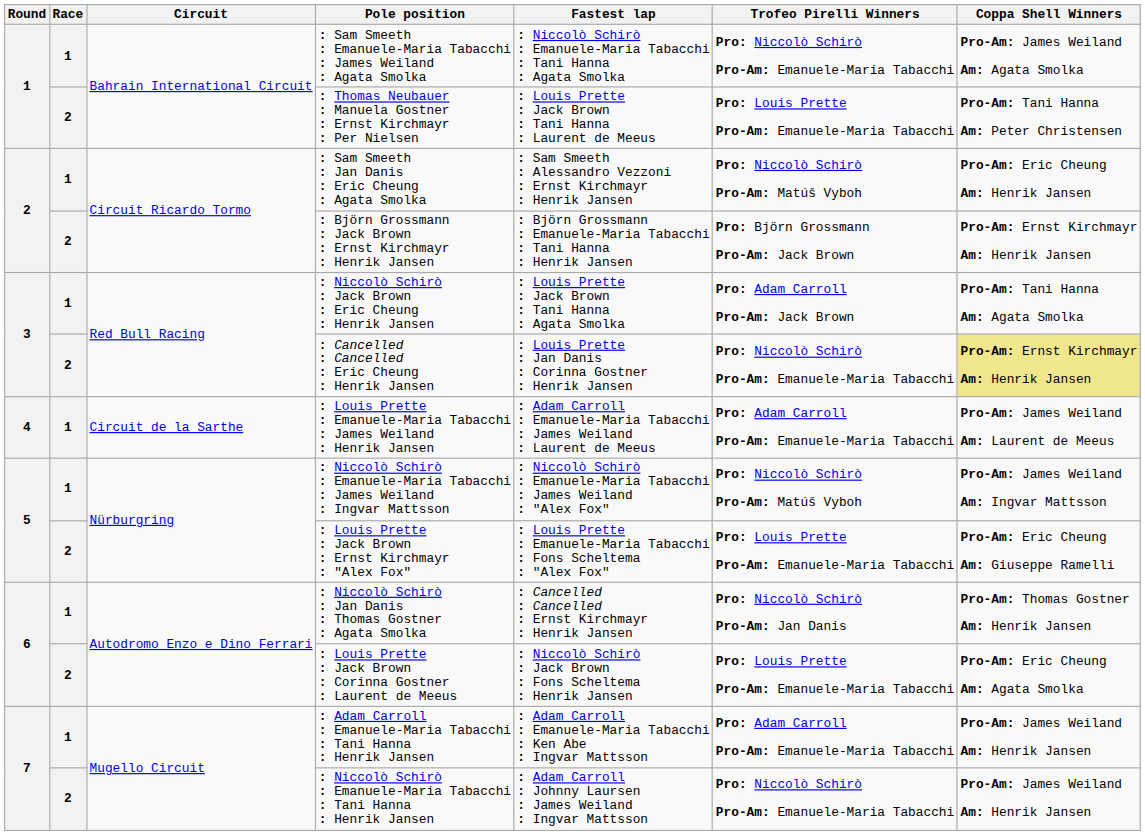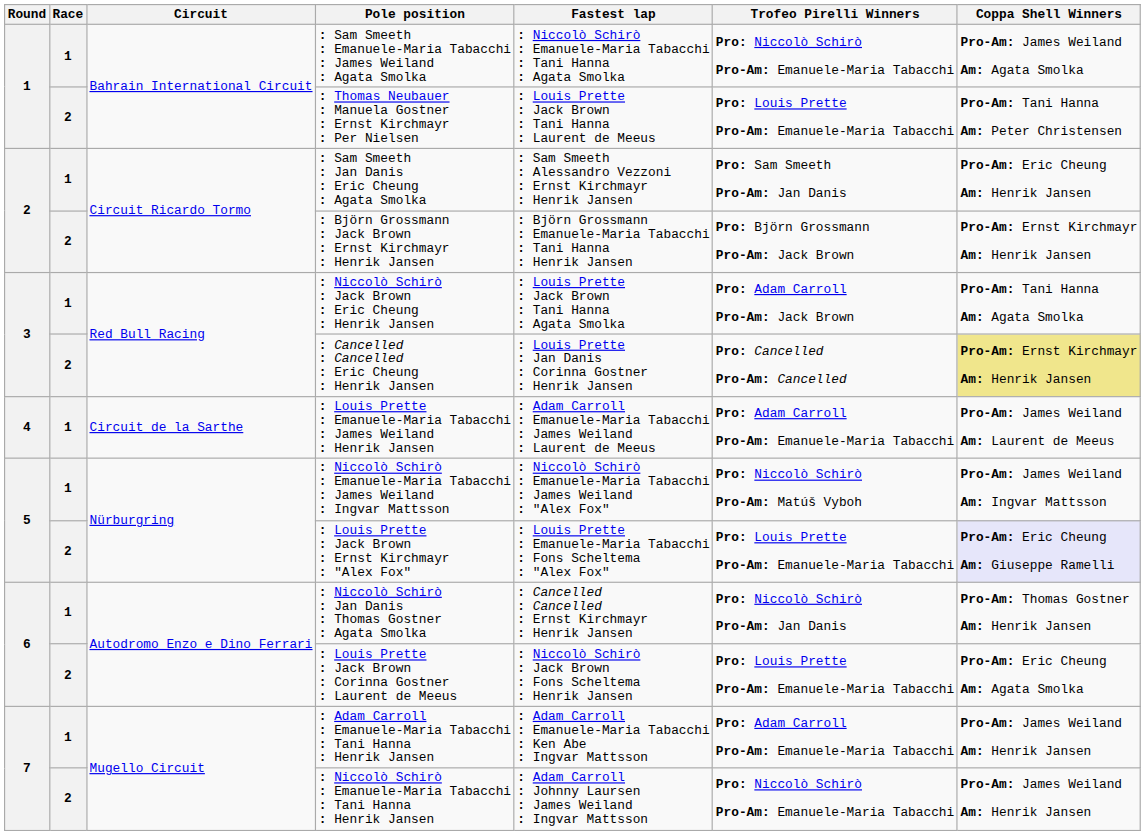 <table class="wikitable" style="font-size: 85%;">
 <tr>
 <th>Round</th>
 <th>Race</th>
 <th>Circuit</th>
 <th>Pole position</th>
 <th>Fastest lap</th>
 <th>Trofeo Pirelli Winners</th>
 <th>Coppa Shell Winners</th>
 </tr>
 <tr>
 <th rowspan=2>1</th>
 <th>1</th>
 <td rowspan=2> <a href='#'>Bahrain International Circuit</a></td>
 <td><strong>:</strong>  Sam Smeeth<br><strong>:</strong>  Emanuele-Maria Tabacchi<br><strong>:</strong>  James Weiland<br><strong>:</strong>  Agata Smolka</td>
 <td><strong>:</strong>  <a href='#'>Niccolò Schirò</a><br><strong>:</strong>  Emanuele-Maria Tabacchi<br><strong>:</strong>  Tani Hanna<br><strong>:</strong>  Agata Smolka</td>
 <td><strong>Pro:</strong>  <a href='#'>Niccolò Schirò</a><br><br><strong>Pro-Am:</strong>  Emanuele-Maria Tabacchi<br></td>
 <td><strong>Pro-Am:</strong>  James Weiland<br><br><strong>Am:</strong>  Agata Smolka<br></td>
 </tr>
 <tr>
 <th>2</th>
 <td><strong>:</strong>  <a href='#'>Thomas Neubauer</a><br><strong>:</strong>  Manuela Gostner<br><strong>:</strong>  Ernst Kirchmayr<br><strong>:</strong>  Per Nielsen</td>
 <td><strong>:</strong>  <a href='#'>Louis Prette</a><br><strong>:</strong>  Jack Brown<br><strong>:</strong>  Tani Hanna<br><strong>:</strong>  Laurent de Meeus</td>
 <td><strong>Pro:</strong>  <a href='#'>Louis Prette</a><br><br><strong>Pro-Am:</strong>  Emanuele-Maria Tabacchi<br></td>
 <td><strong>Pro-Am:</strong>  Tani Hanna<br><br><strong>Am:</strong>  Peter Christensen<br></td>
 </tr>
 <tr>
 <th rowspan=2>2</th>
 <th>1</th>
 <td rowspan=2> <a href='#'>Circuit Ricardo Tormo</a></td>
 <td><strong>:</strong>  Sam Smeeth<br><strong>:</strong>  Jan Danis<br><strong>:</strong>  Eric Cheung<br><strong>:</strong>  Agata Smolka</td>
 <td><strong>:</strong>  Sam Smeeth<br><strong>:</strong>  Alessandro Vezzoni<br><strong>:</strong>  Ernst Kirchmayr<br><strong>:</strong>  Henrik Jansen</td>
-<td><strong>Pro:</strong>  <a href='#'>Niccolò Schirò</a><br><br><strong>Pro-Am:</strong>  Matúš Vyboh<br></td>
+<td><strong>Pro:</strong>  Sam Smeeth<br><br><strong>Pro-Am:</strong>  Jan Danis<br></td>
 <td><strong>Pro-Am:</strong>  Eric Cheung<br><br><strong>Am:</strong>  Henrik Jansen<br></td>
 </tr>
 <tr>
 <th>2</th>
 <td><strong>:</strong>  Björn Grossmann<br><strong>:</strong>  Jack Brown<br><strong>:</strong>  Ernst Kirchmayr<br><strong>:</strong>  Henrik Jansen</td>
 <td><strong>:</strong>  Björn Grossmann<br><strong>:</strong>  Emanuele-Maria Tabacchi<br><strong>:</strong>  Tani Hanna<br><strong>:</strong>  Henrik Jansen</td>
 <td><strong>Pro:</strong>  Björn Grossmann<br><br><strong>Pro-Am:</strong>  Jack Brown<br></td>
 <td><strong>Pro-Am:</strong>  Ernst Kirchmayr<br><br><strong>Am:</strong>  Henrik Jansen<br></td>
 </tr>
 <tr>
 <th rowspan=2>3</th>
 <th>1</th>
 <td rowspan=2> <a href='#'>Red Bull Racing</a></td>
 <td><strong>:</strong>  <a href='#'>Niccolò Schirò</a><br><strong>:</strong>  Jack Brown<br><strong>:</strong>  Eric Cheung<br><strong>:</strong>  Henrik Jansen</td>
 <td><strong>:</strong>  <a href='#'>Louis Prette</a><br><strong>:</strong>  Jack Brown<br><strong>:</strong>  Tani Hanna<br><strong>:</strong>  Agata Smolka</td>
 <td><strong>Pro:</strong>  <a href='#'>Adam Carroll</a><br><br><strong>Pro-Am:</strong>  Jack Brown<br></td>
 <td><strong>Pro-Am:</strong>  Tani Hanna<br><br><strong>Am:</strong>  Agata Smolka<br></td>
 </tr>
 <tr>
 <th>2</th>
 <td><strong>:</strong> <em>Cancelled</em><br><strong>:</strong> <em>Cancelled</em><br><strong>:</strong>  Eric Cheung<br><strong>:</strong>  Henrik Jansen</td>
 <td><strong>:</strong>  <a href='#'>Louis Prette</a><br><strong>:</strong>  Jan Danis<br><strong>:</strong>  Corinna Gostner<br><strong>:</strong>  Henrik Jansen</td>
-<td><strong>Pro:</strong>  <a href='#'>Niccolò Schirò</a><br><br><strong>Pro-Am:</strong>  Emanuele-Maria Tabacchi<br></td>
+<td><strong>Pro:</strong> <em>Cancelled</em><br><br><strong>Pro-Am:</strong> <em>Cancelled</em><br></td>
 <td style="background: khaki;"><strong>Pro-Am:</strong>  Ernst Kirchmayr<br><br><strong>Am:</strong>  Henrik Jansen<br></td>
 </tr>
 <tr>
 <th>4</th>
 <th>1</th>
 <td> <a href='#'>Circuit de la Sarthe</a></td>
 <td><strong>:</strong>  <a href='#'>Louis Prette</a><br><strong>:</strong>  Emanuele-Maria Tabacchi<br><strong>:</strong>  James Weiland<br><strong>:</strong>  Henrik Jansen</td>
 <td><strong>:</strong>  <a href='#'>Adam Carroll</a><br><strong>:</strong>  Emanuele-Maria Tabacchi<br><strong>:</strong>  James Weiland<br><strong>:</strong>  Laurent de Meeus</td>
 <td><strong>Pro:</strong>  <a href='#'>Adam Carroll</a><br><br><strong>Pro-Am:</strong>  Emanuele-Maria Tabacchi<br></td>
 <td><strong>Pro-Am:</strong>  James Weiland<br><br><strong>Am:</strong>  Laurent de Meeus<br></td>
 </tr>
 <tr>
 <th rowspan=2>5</th>
 <th>1</th>
 <td rowspan=2> <a href='#'>Nürburgring</a></td>
 <td><strong>:</strong>  <a href='#'>Niccolò Schirò</a><br><strong>:</strong>  Emanuele-Maria Tabacchi<br><strong>:</strong>  James Weiland<br><strong>:</strong>  Ingvar Mattsson</td>
 <td><strong>:</strong>  <a href='#'>Niccolò Schirò</a><br><strong>:</strong>  Emanuele-Maria Tabacchi<br><strong>:</strong>  James Weiland<br><strong>:</strong>  "Alex Fox"</td>
 <td><strong>Pro:</strong>  <a href='#'>Niccolò Schirò</a><br><br><strong>Pro-Am:</strong>  Matúš Vyboh<br></td>
 <td><strong>Pro-Am:</strong>  James Weiland<br><br><strong>Am:</strong>  Ingvar Mattsson<br></td>
 </tr>
 <tr>
 <th>2</th>
 <td><strong>:</strong>  <a href='#'>Louis Prette</a><br><strong>:</strong>  Jack Brown<br><strong>:</strong>  Ernst Kirchmayr<br><strong>:</strong>  "Alex Fox"</td>
 <td><strong>:</strong>  <a href='#'>Louis Prette</a><br><strong>:</strong>  Emanuele-Maria Tabacchi<br><strong>:</strong>  Fons Scheltema<br><strong>:</strong>  "Alex Fox"</td>
 <td><strong>Pro:</strong>  <a href='#'>Louis Prette</a><br><br><strong>Pro-Am:</strong>  Emanuele-Maria Tabacchi<br></td>
-<td><strong>Pro-Am:</strong>  Eric Cheung<br><br><strong>Am:</strong>  Giuseppe Ramelli<br></td>
+<td style="background: lavender;"><strong>Pro-Am:</strong>  Eric Cheung<br><br><strong>Am:</strong>  Giuseppe Ramelli<br></td>
 </tr>
 <tr>
 <th rowspan=2>6</th>
 <th>1</th>
 <td rowspan=2> <a href='#'>Autodromo Enzo e Dino Ferrari</a></td>
 <td><strong>:</strong>  <a href='#'>Niccolò Schirò</a><br><strong>:</strong>  Jan Danis<br><strong>:</strong>  Thomas Gostner<br><strong>:</strong>  Agata Smolka</td>
 <td><strong>:</strong> <em>Cancelled</em><br><strong>:</strong> <em>Cancelled</em><br><strong>:</strong>  Ernst Kirchmayr<br><strong>:</strong>  Henrik Jansen</td>
 <td><strong>Pro:</strong>  <a href='#'>Niccolò Schirò</a><br><br><strong>Pro-Am:</strong>  Jan Danis<br></td>
 <td><strong>Pro-Am:</strong>  Thomas Gostner<br><br><strong>Am:</strong>  Henrik Jansen<br></td>
 </tr>
 <tr>
 <th>2</th>
 <td><strong>:</strong>  <a href='#'>Louis Prette</a><br><strong>:</strong>  Jack Brown<br><strong>:</strong>  Corinna Gostner<br><strong>:</strong>  Laurent de Meeus</td>
 <td><strong>:</strong>  <a href='#'>Niccolò Schirò</a><br><strong>:</strong>  Jack Brown<br><strong>:</strong>  Fons Scheltema<br><strong>:</strong>  Henrik Jansen</td>
 <td><strong>Pro:</strong>  <a href='#'>Louis Prette</a><br><br><strong>Pro-Am:</strong>  Emanuele-Maria Tabacchi<br></td>
 <td><strong>Pro-Am:</strong>  Eric Cheung<br><br><strong>Am:</strong>  Agata Smolka<br></td>
 </tr>
 <tr>
 <th rowspan=2>7</th>
 <th>1</th>
 <td rowspan=2> <a href='#'>Mugello Circuit</a></td>
 <td><strong>:</strong>  <a href='#'>Adam Carroll</a><br><strong>:</strong>  Emanuele-Maria Tabacchi<br><strong>:</strong>  Tani Hanna<br><strong>:</strong>  Henrik Jansen</td>
 <td><strong>:</strong>  <a href='#'>Adam Carroll</a><br><strong>:</strong>  Emanuele-Maria Tabacchi<br><strong>:</strong>  Ken Abe<br><strong>:</strong>  Ingvar Mattsson</td>
 <td><strong>Pro:</strong>  <a href='#'>Adam Carroll</a><br><br><strong>Pro-Am:</strong>  Emanuele-Maria Tabacchi<br></td>
 <td><strong>Pro-Am:</strong>  James Weiland<br><br><strong>Am:</strong>  Henrik Jansen<br></td>
 </tr>
 <tr>
 <th>2</th>
 <td><strong>:</strong>  <a href='#'>Niccolò Schirò</a><br><strong>:</strong>  Emanuele-Maria Tabacchi<br><strong>:</strong>  Tani Hanna<br><strong>:</strong>  Henrik Jansen</td>
 <td><strong>:</strong>  <a href='#'>Adam Carroll</a><br><strong>:</strong>  Johnny Laursen<br><strong>:</strong>  James Weiland<br><strong>:</strong>  Ingvar Mattsson</td>
 <td><strong>Pro:</strong>  <a href='#'>Niccolò Schirò</a><br><br><strong>Pro-Am:</strong>  Emanuele-Maria Tabacchi<br></td>
 <td><strong>Pro-Am:</strong>  James Weiland<br><br><strong>Am:</strong>  Henrik Jansen<br></td>
 </tr>
 </table>
